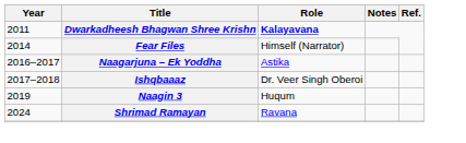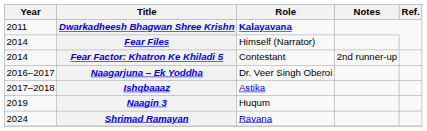 <table class="wikitable sortable plainrowheaders">
 <tr style="background:#ccc; text-align:center;">
 <th scope="col">Year</th>
 <th scope="col">Title</th>
 <th scope="col">Role</th>
 <th scope="col" class="unsortable">Notes</th>
 <th scope="col" class="unsortable">Ref.</th>
 </tr>
 <tr>
 <td>2011</td>
 <th scope="row"><em><a href='#'>Dwarkadheesh Bhagwan Shree Krishn</a></em></th>
 <td><strong><a href='#'>Kalayavana</a></strong></td>
 </tr>
 <tr>
 <td>2014</td>
 <th scope="row"><em><a href='#'>Fear Files</a></em></th>
 <td>Himself  (Narrator)</td>
 <td></td>
 </tr>
 <tr>
+<td>2014</td>
+<th scope="row"><em><a href='#'>Fear Factor: Khatron Ke Khiladi 5</a></em></th>
+<td>Contestant</td>
+<td>2nd runner-up</td>
+<td></td>
+</tr>
+<tr>
 <td>2016–2017</td>
 <th scope="row"><em><a href='#'>Naagarjuna – Ek Yoddha</a></em></th>
-<td><a href='#'>Astika</a></td>
+<td>Dr. Veer Singh Oberoi</td>
 <td></td>
 <td></td>
 </tr>
 <tr>
 <td>2017–2018</td>
 <th scope="row"><em><a href='#'>Ishqbaaaz</a></em></th>
-<td>Dr. Veer Singh Oberoi</td>
+<td><a href='#'>Astika</a></td>
 <td></td>
 <td></td>
 </tr>
 <tr>
 <td>2019</td>
 <th scope="row"><em><a href='#'>Naagin 3</a></em></th>
 <td>Huqum</td>
 <td></td>
 <td></td>
 </tr>
 <tr>
 <td>2024</td>
 <th scope="row"><em><a href='#'>Shrimad Ramayan</a></em></th>
 <td><a href='#'>Ravana</a></td>
 <td></td>
 <td></td>
 </tr>
 <tr>
 </tr>
 </table>
